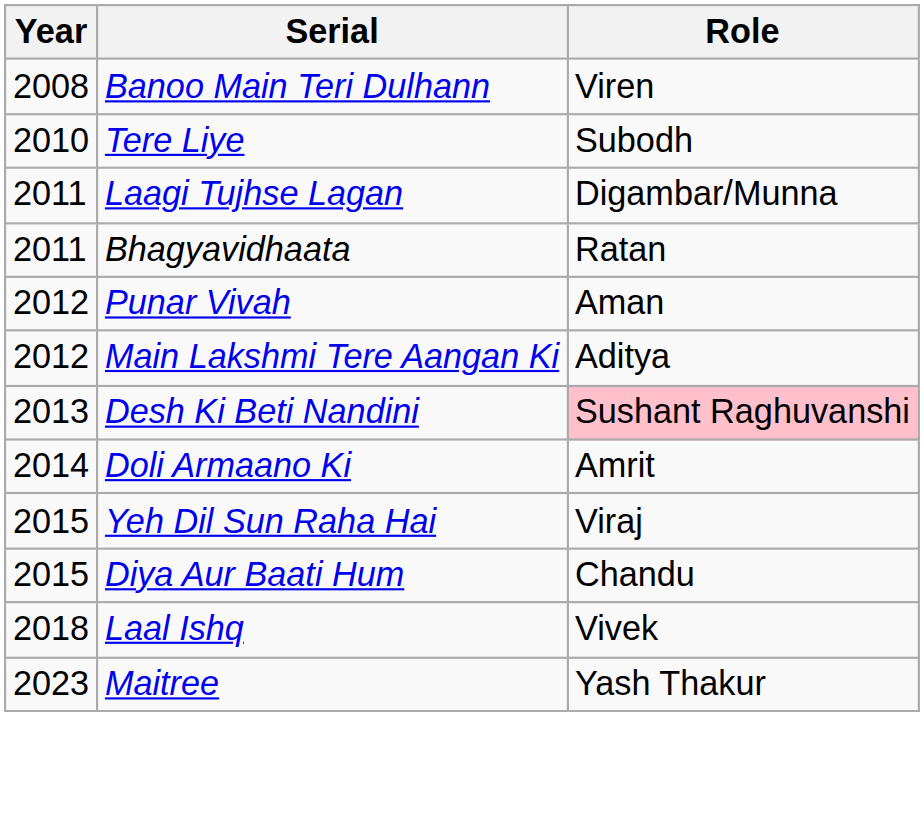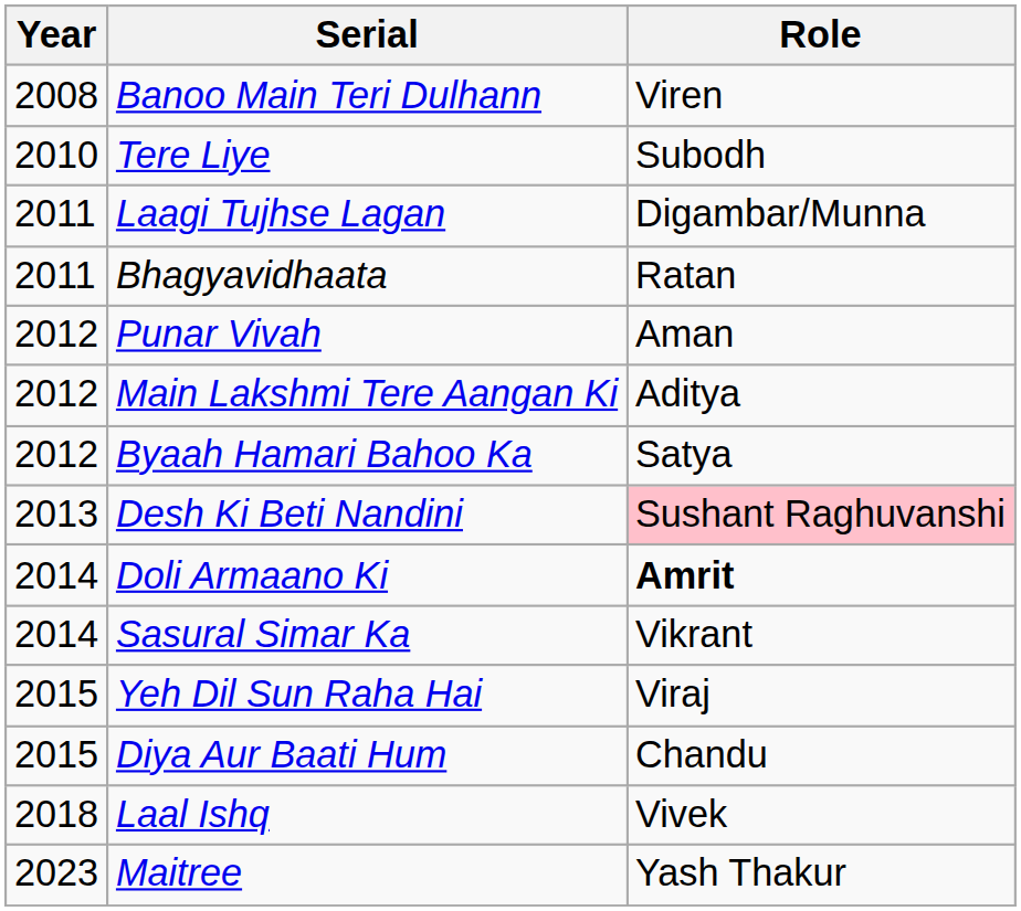 <table class="wikitable sortable">
 <tr>
 <th>Year</th>
 <th>Serial</th>
 <th>Role</th>
 </tr>
 <tr>
 <td>2008</td>
 <td><em><a href='#'>Banoo Main Teri Dulhann</a></em></td>
 <td>Viren</td>
 </tr>
 <tr>
 <td>2010</td>
 <td><em><a href='#'>Tere Liye</a></em></td>
 <td>Subodh</td>
 </tr>
 <tr>
 <td>2011</td>
 <td><em><a href='#'>Laagi Tujhse Lagan</a></em></td>
 <td>Digambar/Munna</td>
 </tr>
 <tr>
 <td>2011</td>
 <td><em>Bhagyavidhaata</em></td>
 <td>Ratan</td>
 </tr>
 <tr>
 <td>2012</td>
 <td><em><a href='#'>Punar Vivah</a></em></td>
 <td>Aman</td>
 </tr>
 <tr>
 <td>2012</td>
 <td><em><a href='#'>Main Lakshmi Tere Aangan Ki</a></em></td>
 <td>Aditya</td>
 </tr>
 <tr>
+<td>2012</td>
+<td><em><a href='#'>Byaah Hamari Bahoo Ka</a></em></td>
+<td>Satya</td>
+</tr>
+<tr>
 <td>2013</td>
 <td><em><a href='#'>Desh Ki Beti Nandini</a></em></td>
 <td style="background: pink;">Sushant Raghuvanshi</td>
 </tr>
 <tr>
 <td>2014</td>
 <td><em><a href='#'>Doli Armaano Ki</a></em></td>
-<td>Amrit</td>
+<td><strong>Amrit</strong></td>
+</tr>
+<tr>
+<td>2014</td>
+<td><em><a href='#'>Sasural Simar Ka</a></em></td>
+<td>Vikrant</td>
 </tr>
 <tr>
 <td>2015</td>
 <td><em><a href='#'>Yeh Dil Sun Raha Hai</a></em></td>
 <td>Viraj</td>
 </tr>
 <tr>
 <td>2015</td>
 <td><em><a href='#'>Diya Aur Baati Hum</a></em></td>
 <td>Chandu</td>
 </tr>
 <tr>
 <td>2018</td>
 <td><em><a href='#'>Laal Ishq</a></em></td>
 <td>Vivek</td>
 </tr>
 <tr>
 <td>2023</td>
 <td><em><a href='#'>Maitree</a></em></td>
 <td>Yash Thakur</td>
 </tr>
 <tr>
 </tr>
 </table>
